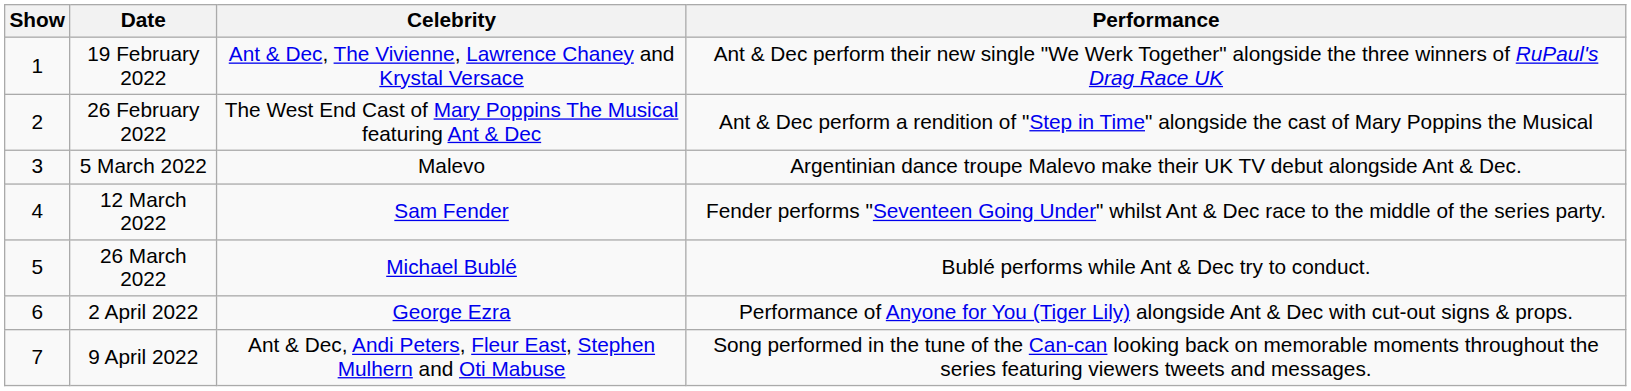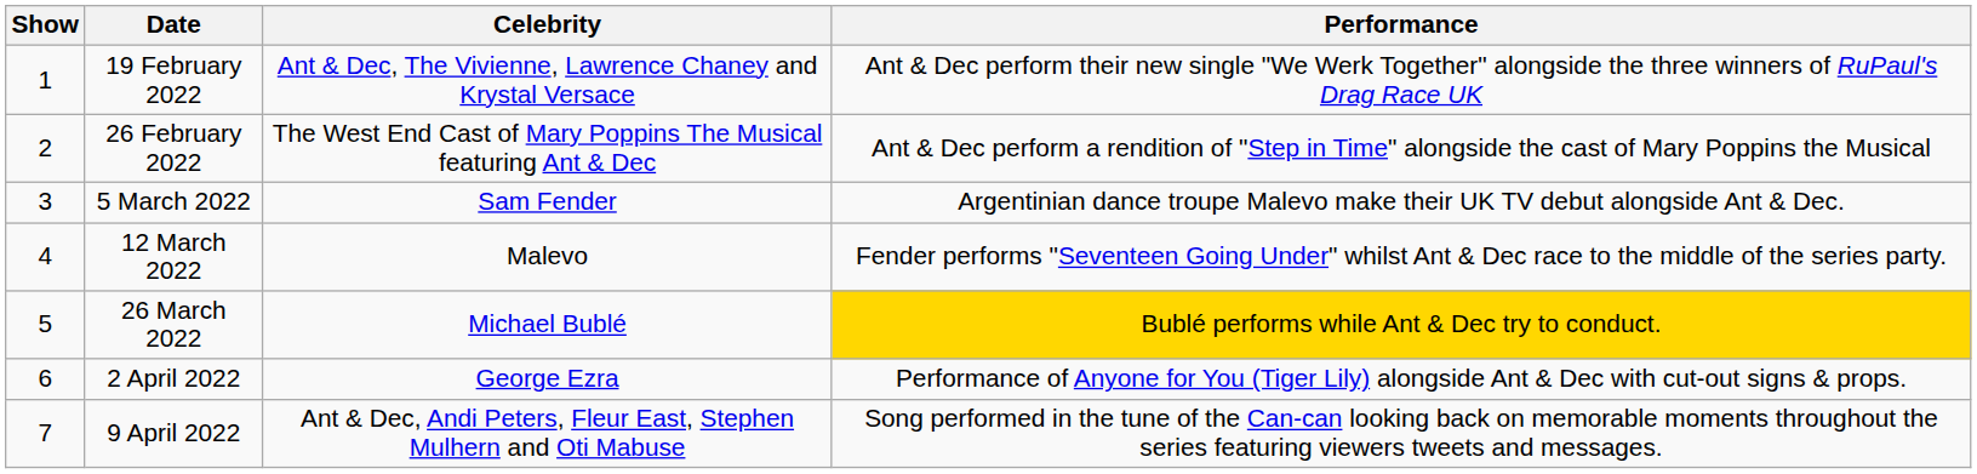 <table class="wikitable" style="text-align:center">
 <tr>
 <th>Show</th>
 <th>Date</th>
 <th>Celebrity</th>
 <th>Performance</th>
 </tr>
 <tr>
 <td>1</td>
 <td>19 February 2022</td>
 <td><a href='#'>Ant & Dec</a>, <a href='#'>The Vivienne</a>, <a href='#'>Lawrence Chaney</a> and <a href='#'>Krystal Versace</a></td>
 <td>Ant & Dec perform their new single "We Werk Together" alongside the three winners of <em><a href='#'>RuPaul's Drag Race UK</a></em></td>
 </tr>
 <tr>
 <td>2</td>
 <td>26 February 2022</td>
 <td>The West End Cast of <a href='#'>Mary Poppins The Musical</a> featuring <a href='#'>Ant & Dec</a></td>
 <td>Ant & Dec perform a rendition of "<a href='#'>Step in Time</a>" alongside the cast of Mary Poppins the Musical</td>
 </tr>
 <tr>
 <td>3</td>
 <td>5 March 2022</td>
-<td>Malevo</td>
+<td><a href='#'>Sam Fender</a></td>
 <td>Argentinian dance troupe Malevo make their UK TV debut alongside Ant & Dec.</td>
 </tr>
 <tr>
 <td>4</td>
 <td 19 2022 March>12 March 2022</td>
-<td><a href='#'>Sam Fender</a></td>
+<td>Malevo</td>
 <td>Fender performs "<a href='#'>Seventeen Going Under</a>" whilst Ant & Dec race to the middle of the series party.</td>
 </tr>
 <tr>
 <td>5</td>
 <td 26 2022 March>26 March 2022</td>
 <td><a href='#'>Michael Bublé</a></td>
-<td>Bublé performs while Ant & Dec try to conduct.</td>
+<td style="background: gold;">Bublé performs while Ant & Dec try to conduct.</td>
 </tr>
 <tr>
 <td>6</td>
 <td 2 2022 April>2 April 2022</td>
 <td><a href='#'>George Ezra</a></td>
 <td>Performance of <a href='#'>Anyone for You (Tiger Lily)</a> alongside Ant & Dec with cut-out signs & props.</td>
 </tr>
 <tr>
 <td>7</td>
 <td>9 April 2022</td>
 <td rowspan=2>Ant & Dec, <a href='#'>Andi Peters</a>, <a href='#'>Fleur East</a>, <a href='#'>Stephen Mulhern</a> and <a href='#'>Oti Mabuse</a></td>
 <td>Song performed in the tune of the <a href='#'>Can-can</a> looking back on memorable moments throughout the series featuring viewers tweets and messages.</td>
 </tr>
 </table>
